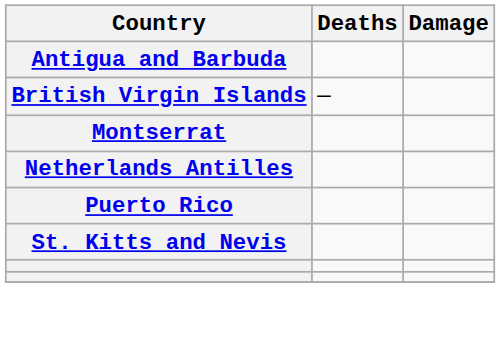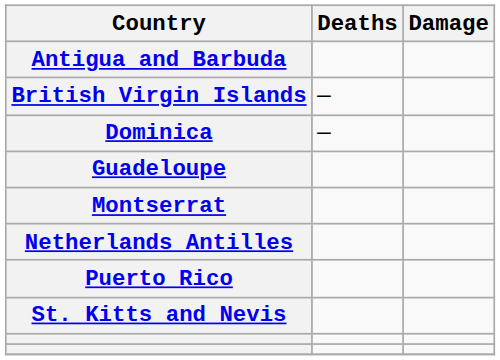 <table class="wikitable sortable plainrowheaders" style="float:right">
 <tr>
 <th scope="col">Country</th>
 <th scope="col">Deaths</th>
 <th scope="col">Damage</th>
 </tr>
 <tr>
 <th scope="row"><a href='#'>Antigua and Barbuda</a></th>
 <td></td>
 <td></td>
 </tr>
 <tr>
 <th scope="row"><a href='#'>British Virgin Islands</a></th>
 <td>—</td>
+<td></td>
+</tr>
+<tr>
+<th scope="row"><a href='#'>Dominica</a></th>
+<td>—</td>
+<td></td>
+</tr>
+<tr>
+<th scope="row"><a href='#'>Guadeloupe</a></th>
+<td></td>
 <td></td>
 </tr>
 <tr>
 <th scope="row"><a href='#'>Montserrat</a></th>
 <td></td>
 <td></td>
 </tr>
 <tr>
 <th scope="row"><a href='#'>Netherlands Antilles</a></th>
 <td></td>
 <td></td>
 </tr>
 <tr>
 <th scope="row"><a href='#'>Puerto Rico</a></th>
 <td></td>
 <td></td>
 </tr>
 <tr>
 <th scope="row"><a href='#'>St. Kitts and Nevis</a></th>
 <td></td>
 <td></td>
 </tr>
 <tr>
 <th scope="row"></th>
 <td></td>
 <td></td>
 </tr>
 <tr>
 <th scope="row"></th>
 <td></td>
 <td></td>
 </tr>
 <tr>
 </tr>
 </table>
